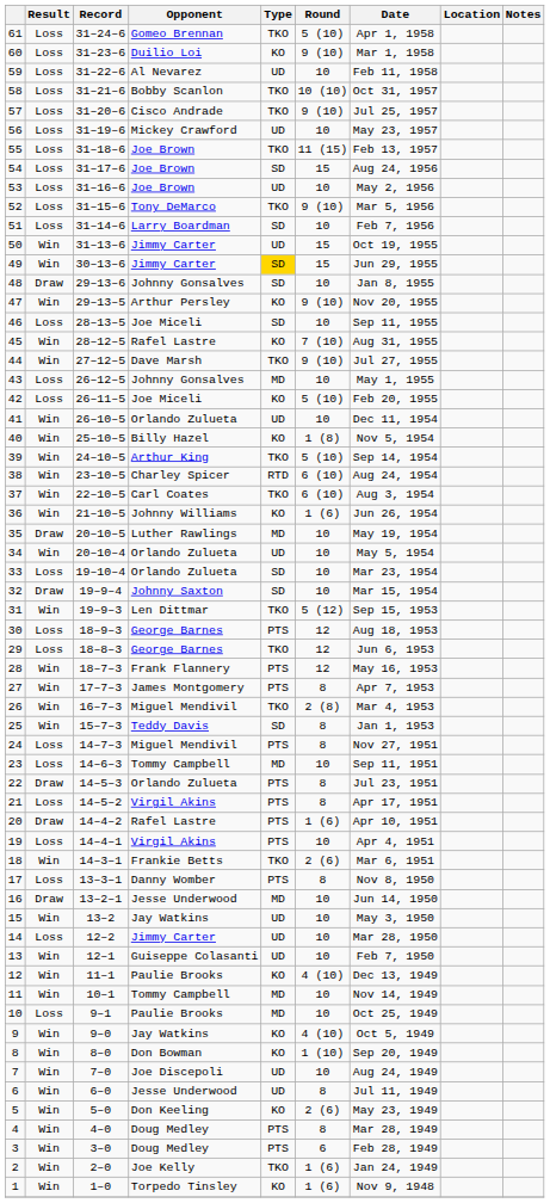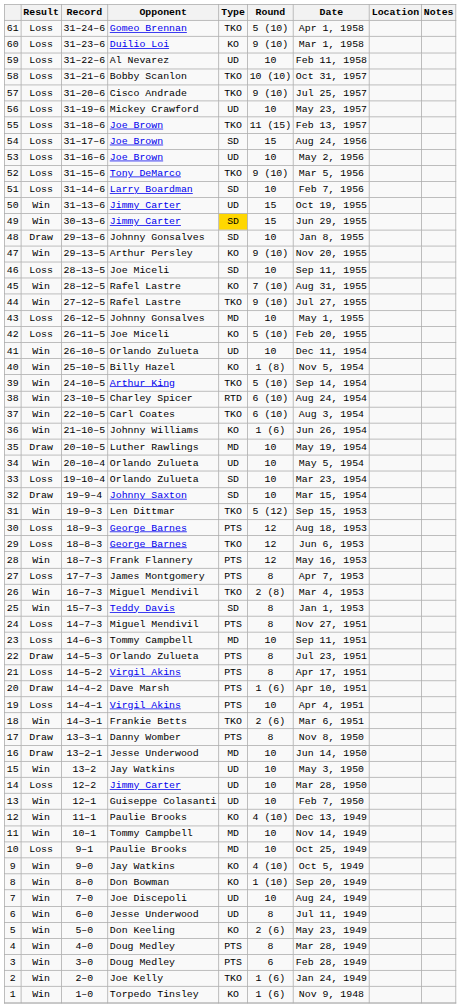 <table class="wikitable" style="text-align:center">
 <tr>
 <th></th>
 <th>Result</th>
 <th>Record</th>
 <th>Opponent</th>
 <th>Type</th>
 <th>Round</th>
 <th>Date</th>
 <th>Location</th>
 <th>Notes</th>
 </tr>
 <tr>
 <td>61</td>
 <td>Loss</td>
 <td>31–24–6</td>
 <td align=left><a href='#'>Gomeo Brennan</a></td>
 <td>TKO</td>
 <td>5 (10)</td>
 <td>Apr 1, 1958</td>
 <td style="text-align:left;"></td>
 <td></td>
 </tr>
 <tr>
 <td>60</td>
 <td>Loss</td>
 <td>31–23–6</td>
 <td align=left><a href='#'>Duilio Loi</a></td>
 <td>KO</td>
 <td>9 (10)</td>
 <td>Mar 1, 1958</td>
 <td style="text-align:left;"></td>
 <td></td>
 </tr>
 <tr>
 <td>59</td>
 <td>Loss</td>
 <td>31–22–6</td>
 <td align=left>Al Nevarez</td>
 <td>UD</td>
 <td>10</td>
 <td>Feb 11, 1958</td>
 <td style="text-align:left;"></td>
 <td></td>
 </tr>
 <tr>
 <td>58</td>
 <td>Loss</td>
 <td>31–21–6</td>
 <td align=left>Bobby Scanlon</td>
 <td>TKO</td>
 <td>10 (10)</td>
 <td>Oct 31, 1957</td>
 <td style="text-align:left;"></td>
 <td></td>
 </tr>
 <tr>
 <td>57</td>
 <td>Loss</td>
 <td>31–20–6</td>
 <td align=left>Cisco Andrade</td>
 <td>TKO</td>
 <td>9 (10)</td>
 <td>Jul 25, 1957</td>
 <td style="text-align:left;"></td>
 <td></td>
 </tr>
 <tr>
 <td>56</td>
 <td>Loss</td>
 <td>31–19–6</td>
 <td align=left>Mickey Crawford</td>
 <td>UD</td>
 <td>10</td>
 <td>May 23, 1957</td>
 <td style="text-align:left;"></td>
 <td></td>
 </tr>
 <tr>
 <td>55</td>
 <td>Loss</td>
 <td>31–18–6</td>
 <td align=left><a href='#'>Joe Brown</a></td>
 <td>TKO</td>
 <td>11 (15)</td>
 <td>Feb 13, 1957</td>
 <td style="text-align:left;"></td>
 <td style="text-align:left;"></td>
 </tr>
 <tr>
 <td>54</td>
 <td>Loss</td>
 <td>31–17–6</td>
 <td align=left><a href='#'>Joe Brown</a></td>
 <td>SD</td>
 <td>15</td>
 <td>Aug 24, 1956</td>
 <td style="text-align:left;"></td>
 <td style="text-align:left;"></td>
 </tr>
 <tr>
 <td>53</td>
 <td>Loss</td>
 <td>31–16–6</td>
 <td align=left><a href='#'>Joe Brown</a></td>
 <td>UD</td>
 <td>10</td>
 <td>May 2, 1956</td>
 <td style="text-align:left;"></td>
 <td></td>
 </tr>
 <tr>
 <td>52</td>
 <td>Loss</td>
 <td>31–15–6</td>
 <td align=left><a href='#'>Tony DeMarco</a></td>
 <td>TKO</td>
 <td>9 (10)</td>
 <td>Mar 5, 1956</td>
 <td style="text-align:left;"></td>
 <td></td>
 </tr>
 <tr>
 <td>51</td>
 <td>Loss</td>
 <td>31–14–6</td>
 <td align=left><a href='#'>Larry Boardman</a></td>
 <td>SD</td>
 <td>10</td>
 <td>Feb 7, 1956</td>
 <td style="text-align:left;"></td>
 <td></td>
 </tr>
 <tr>
 <td>50</td>
 <td>Win</td>
 <td>31–13–6</td>
 <td align=left><a href='#'>Jimmy Carter</a></td>
 <td>UD</td>
 <td>15</td>
 <td>Oct 19, 1955</td>
 <td style="text-align:left;"></td>
 <td style="text-align:left;"></td>
 </tr>
 <tr>
 <td>49</td>
 <td>Win</td>
 <td>30–13–6</td>
 <td align=left><a href='#'>Jimmy Carter</a></td>
 <td style="background: gold;">SD</td>
 <td>15</td>
 <td>Jun 29, 1955</td>
 <td style="text-align:left;"></td>
 <td style="text-align:left;"></td>
 </tr>
 <tr>
 <td>48</td>
 <td>Draw</td>
 <td>29–13–6</td>
 <td align=left>Johnny Gonsalves</td>
 <td>SD</td>
 <td>10</td>
 <td>Jan 8, 1955</td>
 <td style="text-align:left;"></td>
 <td></td>
 </tr>
 <tr>
 <td>47</td>
 <td>Win</td>
 <td>29–13–5</td>
 <td align=left>Arthur Persley</td>
 <td>KO</td>
 <td>9 (10)</td>
 <td>Nov 20, 1955</td>
 <td style="text-align:left;"></td>
 <td></td>
 </tr>
 <tr>
 <td>46</td>
 <td>Loss</td>
 <td>28–13–5</td>
 <td align=left>Joe Miceli</td>
 <td>SD</td>
 <td>10</td>
 <td>Sep 11, 1955</td>
 <td style="text-align:left;"></td>
 <td></td>
 </tr>
 <tr>
 <td>45</td>
 <td>Win</td>
 <td>28–12–5</td>
 <td align=left>Rafel Lastre</td>
 <td>KO</td>
 <td>7 (10)</td>
 <td>Aug 31, 1955</td>
 <td style="text-align:left;"></td>
 <td></td>
 </tr>
 <tr>
 <td>44</td>
 <td>Win</td>
 <td>27–12–5</td>
-<td align=left>Dave Marsh</td>
+<td align=left>Rafel Lastre</td>
 <td>TKO</td>
 <td>9 (10)</td>
 <td>Jul 27, 1955</td>
 <td style="text-align:left;"></td>
 <td></td>
 </tr>
 <tr>
 <td>43</td>
 <td>Loss</td>
 <td>26–12–5</td>
 <td align=left>Johnny Gonsalves</td>
 <td>MD</td>
 <td>10</td>
 <td>May 1, 1955</td>
 <td style="text-align:left;"></td>
 <td></td>
 </tr>
 <tr>
 <td>42</td>
 <td>Loss</td>
 <td>26–11–5</td>
 <td align=left>Joe Miceli</td>
 <td>KO</td>
 <td>5 (10)</td>
 <td>Feb 20, 1955</td>
 <td style="text-align:left;"></td>
 <td></td>
 </tr>
 <tr>
 <td>41</td>
 <td>Win</td>
 <td>26–10–5</td>
 <td align=left>Orlando Zulueta</td>
 <td>UD</td>
 <td>10</td>
 <td>Dec 11, 1954</td>
 <td style="text-align:left;"></td>
 <td></td>
 </tr>
 <tr>
 <td>40</td>
 <td>Win</td>
 <td>25–10–5</td>
 <td align=left>Billy Hazel</td>
 <td>KO</td>
 <td>1 (8)</td>
 <td>Nov 5, 1954</td>
 <td style="text-align:left;"></td>
 <td></td>
 </tr>
 <tr>
 <td>39</td>
 <td>Win</td>
 <td>24–10–5</td>
 <td align=left><a href='#'>Arthur King</a></td>
 <td>TKO</td>
 <td>5 (10)</td>
 <td>Sep 14, 1954</td>
 <td style="text-align:left;"></td>
 <td></td>
 </tr>
 <tr>
 <td>38</td>
 <td>Win</td>
 <td>23–10–5</td>
 <td align=left>Charley Spicer</td>
 <td>RTD</td>
 <td>6 (10)</td>
 <td>Aug 24, 1954</td>
 <td style="text-align:left;"></td>
 <td></td>
 </tr>
 <tr>
 <td>37</td>
 <td>Win</td>
 <td>22–10–5</td>
 <td align=left>Carl Coates</td>
 <td>TKO</td>
 <td>6 (10)</td>
 <td>Aug 3, 1954</td>
 <td style="text-align:left;"></td>
 <td></td>
 </tr>
 <tr>
 <td>36</td>
 <td>Win</td>
 <td>21–10–5</td>
 <td align=left>Johnny Williams</td>
 <td>KO</td>
 <td>1 (6)</td>
 <td>Jun 26, 1954</td>
 <td style="text-align:left;"></td>
 <td></td>
 </tr>
 <tr>
 <td>35</td>
 <td>Draw</td>
 <td>20–10–5</td>
 <td align=left>Luther Rawlings</td>
 <td>MD</td>
 <td>10</td>
 <td>May 19, 1954</td>
 <td style="text-align:left;"></td>
 <td></td>
 </tr>
 <tr>
 <td>34</td>
 <td>Win</td>
 <td>20–10–4</td>
 <td align=left>Orlando Zulueta</td>
 <td>UD</td>
 <td>10</td>
 <td>May 5, 1954</td>
 <td style="text-align:left;"></td>
 <td></td>
 </tr>
 <tr>
 <td>33</td>
 <td>Loss</td>
 <td>19–10–4</td>
 <td align=left>Orlando Zulueta</td>
 <td>SD</td>
 <td>10</td>
 <td>Mar 23, 1954</td>
 <td style="text-align:left;"></td>
 <td></td>
 </tr>
 <tr>
 <td>32</td>
 <td>Draw</td>
 <td>19–9–4</td>
 <td align=left><a href='#'>Johnny Saxton</a></td>
 <td>SD</td>
 <td>10</td>
 <td>Mar 15, 1954</td>
 <td style="text-align:left;"></td>
 <td></td>
 </tr>
 <tr>
 <td>31</td>
 <td>Win</td>
 <td>19–9–3</td>
 <td align=left>Len Dittmar</td>
 <td>TKO</td>
 <td>5 (12)</td>
 <td>Sep 15, 1953</td>
 <td style="text-align:left;"></td>
 <td></td>
 </tr>
 <tr>
 <td>30</td>
 <td>Loss</td>
 <td>18–9–3</td>
 <td align=left><a href='#'>George Barnes</a></td>
 <td>PTS</td>
 <td>12</td>
 <td>Aug 18, 1953</td>
 <td style="text-align:left;"></td>
 <td></td>
 </tr>
 <tr>
 <td>29</td>
 <td>Loss</td>
 <td>18–8–3</td>
 <td align=left><a href='#'>George Barnes</a></td>
 <td>TKO</td>
 <td>12</td>
 <td>Jun 6, 1953</td>
 <td style="text-align:left;"></td>
 <td></td>
 </tr>
 <tr>
 <td>28</td>
 <td>Win</td>
 <td>18–7–3</td>
 <td align=left>Frank Flannery</td>
 <td>PTS</td>
 <td>12</td>
 <td>May 16, 1953</td>
 <td style="text-align:left;"></td>
 <td></td>
 </tr>
 <tr>
 <td>27</td>
-<td>Win</td>
+<td>Loss</td>
 <td>17–7–3</td>
 <td align=left>James Montgomery</td>
 <td>PTS</td>
 <td>8</td>
 <td>Apr 7, 1953</td>
 <td style="text-align:left;"></td>
 <td></td>
 </tr>
 <tr>
 <td>26</td>
 <td>Win</td>
 <td>16–7–3</td>
 <td align=left>Miguel Mendivil</td>
 <td>TKO</td>
 <td>2 (8)</td>
 <td>Mar 4, 1953</td>
 <td style="text-align:left;"></td>
 <td></td>
 </tr>
 <tr>
 <td>25</td>
 <td>Win</td>
 <td>15–7–3</td>
 <td align=left><a href='#'>Teddy Davis</a></td>
 <td>SD</td>
 <td>8</td>
 <td>Jan 1, 1953</td>
 <td style="text-align:left;"></td>
 <td></td>
 </tr>
 <tr>
 <td>24</td>
 <td>Loss</td>
 <td>14–7–3</td>
 <td align=left>Miguel Mendivil</td>
 <td>PTS</td>
 <td>8</td>
 <td>Nov 27, 1951</td>
 <td style="text-align:left;"></td>
 <td></td>
 </tr>
 <tr>
 <td>23</td>
 <td>Loss</td>
 <td>14–6–3</td>
 <td align=left>Tommy Campbell</td>
 <td>MD</td>
 <td>10</td>
 <td>Sep 11, 1951</td>
 <td style="text-align:left;"></td>
 <td></td>
 </tr>
 <tr>
 <td>22</td>
 <td>Draw</td>
 <td>14–5–3</td>
 <td align=left>Orlando Zulueta</td>
 <td>PTS</td>
 <td>8</td>
 <td>Jul 23, 1951</td>
 <td style="text-align:left;"></td>
 <td></td>
 </tr>
 <tr>
 <td>21</td>
 <td>Loss</td>
 <td>14–5–2</td>
 <td align=left><a href='#'>Virgil Akins</a></td>
 <td>PTS</td>
 <td>8</td>
 <td>Apr 17, 1951</td>
 <td style="text-align:left;"></td>
 <td></td>
 </tr>
 <tr>
 <td>20</td>
 <td>Draw</td>
 <td>14–4–2</td>
-<td align=left>Rafel Lastre</td>
+<td align=left>Dave Marsh</td>
 <td>PTS</td>
 <td>1 (6)</td>
 <td>Apr 10, 1951</td>
 <td style="text-align:left;"></td>
 <td></td>
 </tr>
 <tr>
 <td>19</td>
 <td>Loss</td>
 <td>14–4–1</td>
 <td align=left><a href='#'>Virgil Akins</a></td>
 <td>PTS</td>
 <td>10</td>
 <td>Apr 4, 1951</td>
 <td style="text-align:left;"></td>
 <td></td>
 </tr>
 <tr>
 <td>18</td>
 <td>Win</td>
 <td>14–3–1</td>
 <td align=left>Frankie Betts</td>
 <td>TKO</td>
 <td>2 (6)</td>
 <td>Mar 6, 1951</td>
 <td style="text-align:left;"></td>
 <td></td>
 </tr>
 <tr>
 <td>17</td>
-<td>Loss</td>
+<td>Draw</td>
 <td>13–3–1</td>
 <td align=left>Danny Womber</td>
 <td>PTS</td>
 <td>8</td>
 <td>Nov 8, 1950</td>
 <td style="text-align:left;"></td>
 <td></td>
 </tr>
 <tr>
 <td>16</td>
 <td>Draw</td>
 <td>13–2–1</td>
 <td align=left>Jesse Underwood</td>
 <td>MD</td>
 <td>10</td>
 <td>Jun 14, 1950</td>
 <td style="text-align:left;"></td>
 <td></td>
 </tr>
 <tr>
 <td>15</td>
 <td>Win</td>
 <td>13–2</td>
 <td align=left>Jay Watkins</td>
 <td>UD</td>
 <td>10</td>
 <td>May 3, 1950</td>
 <td style="text-align:left;"></td>
 <td></td>
 </tr>
 <tr>
 <td>14</td>
 <td>Loss</td>
 <td>12–2</td>
 <td align=left><a href='#'>Jimmy Carter</a></td>
 <td>UD</td>
 <td>10</td>
 <td>Mar 28, 1950</td>
 <td style="text-align:left;"></td>
 <td></td>
 </tr>
 <tr>
 <td>13</td>
 <td>Win</td>
 <td>12–1</td>
 <td align=left>Guiseppe Colasanti</td>
 <td>UD</td>
 <td>10</td>
 <td>Feb 7, 1950</td>
 <td style="text-align:left;"></td>
 <td></td>
 </tr>
 <tr>
 <td>12</td>
 <td>Win</td>
 <td>11–1</td>
 <td align=left>Paulie Brooks</td>
 <td>KO</td>
 <td>4 (10)</td>
 <td>Dec 13, 1949</td>
 <td style="text-align:left;"></td>
 <td></td>
 </tr>
 <tr>
 <td>11</td>
 <td>Win</td>
 <td>10–1</td>
 <td align=left>Tommy Campbell</td>
 <td>MD</td>
 <td>10</td>
 <td>Nov 14, 1949</td>
 <td style="text-align:left;"></td>
 <td></td>
 </tr>
 <tr>
 <td>10</td>
 <td>Loss</td>
 <td>9–1</td>
 <td align=left>Paulie Brooks</td>
 <td>MD</td>
 <td>10</td>
 <td>Oct 25, 1949</td>
 <td style="text-align:left;"></td>
 <td></td>
 </tr>
 <tr>
 <td>9</td>
 <td>Win</td>
 <td>9–0</td>
 <td align=left>Jay Watkins</td>
 <td>KO</td>
 <td>4 (10)</td>
 <td>Oct 5, 1949</td>
 <td style="text-align:left;"></td>
 <td></td>
 </tr>
 <tr>
 <td>8</td>
 <td>Win</td>
 <td>8–0</td>
 <td align=left>Don Bowman</td>
 <td>KO</td>
 <td>1 (10)</td>
 <td>Sep 20, 1949</td>
 <td style="text-align:left;"></td>
 <td></td>
 </tr>
 <tr>
 <td>7</td>
 <td>Win</td>
 <td>7–0</td>
 <td align=left>Joe Discepoli</td>
 <td>UD</td>
 <td>10</td>
 <td>Aug 24, 1949</td>
 <td style="text-align:left;"></td>
 <td style="text-align:left;"></td>
 </tr>
 <tr>
 <td>6</td>
 <td>Win</td>
 <td>6–0</td>
 <td align=left>Jesse Underwood</td>
 <td>UD</td>
 <td>8</td>
 <td>Jul 11, 1949</td>
 <td style="text-align:left;"></td>
 <td></td>
 </tr>
 <tr>
 <td>5</td>
 <td>Win</td>
 <td>5–0</td>
 <td align=left>Don Keeling</td>
 <td>KO</td>
 <td>2 (6)</td>
 <td>May 23, 1949</td>
 <td style="text-align:left;"></td>
 <td></td>
 </tr>
 <tr>
 <td>4</td>
 <td>Win</td>
 <td>4–0</td>
 <td align=left>Doug Medley</td>
 <td>PTS</td>
 <td>8</td>
 <td>Mar 28, 1949</td>
 <td style="text-align:left;"></td>
 <td></td>
 </tr>
 <tr>
 <td>3</td>
 <td>Win</td>
 <td>3–0</td>
 <td align=left>Doug Medley</td>
 <td>PTS</td>
 <td>6</td>
 <td>Feb 28, 1949</td>
 <td style="text-align:left;"></td>
 <td></td>
 </tr>
 <tr>
 <td>2</td>
 <td>Win</td>
 <td>2–0</td>
 <td align=left>Joe Kelly</td>
 <td>TKO</td>
 <td>1 (6)</td>
 <td>Jan 24, 1949</td>
 <td style="text-align:left;"></td>
 <td></td>
 </tr>
 <tr>
 <td>1</td>
 <td>Win</td>
 <td>1–0</td>
 <td align=left>Torpedo Tinsley</td>
 <td>KO</td>
 <td>1 (6)</td>
 <td>Nov 9, 1948</td>
 <td style="text-align:left;"></td>
 <td></td>
 </tr>
 <tr>
 </tr>
 </table>
